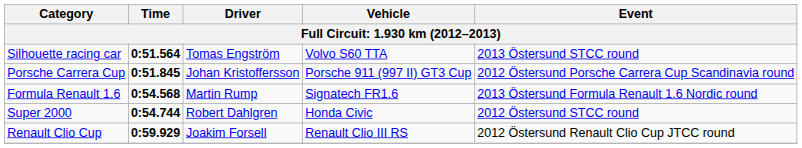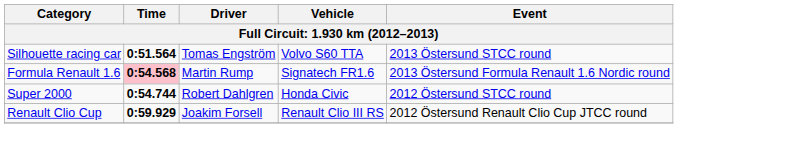 <table class="wikitable">
 <tr>
 <th>Category</th>
 <th>Time</th>
 <th>Driver</th>
 <th>Vehicle</th>
 <th>Event</th>
 </tr>
 <tr>
 <th colspan=5>Full Circuit: 1.930 km (2012–2013)</th>
 </tr>
 <tr>
 <td><a href='#'>Silhouette racing car</a></td>
 <td><strong>0:51.564</strong></td>
 <td><a href='#'>Tomas Engström</a></td>
 <td><a href='#'>Volvo S60 TTA</a></td>
 <td><a href='#'>2013 Östersund STCC round</a></td>
 </tr>
 <tr>
-<td><a href='#'>Porsche Carrera Cup</a></td>
-<td><strong>0:51.845</strong></td>
-<td><a href='#'>Johan Kristoffersson</a></td>
-<td><a href='#'>Porsche 911 (997 II) GT3 Cup</a></td>
-<td><a href='#'>2012 Östersund Porsche Carrera Cup Scandinavia round</a></td>
-</tr>
-<tr>
 <td><a href='#'>Formula Renault 1.6</a></td>
-<td><strong>0:54.568</strong></td>
+<td style="background: pink;"><strong>0:54.568</strong></td>
 <td><a href='#'>Martin Rump</a></td>
 <td><a href='#'>Signatech FR1.6</a></td>
 <td><a href='#'>2013 Östersund Formula Renault 1.6 Nordic round</a></td>
 </tr>
 <tr>
 <td><a href='#'>Super 2000</a></td>
 <td><strong>0:54.744</strong></td>
 <td><a href='#'>Robert Dahlgren</a></td>
 <td><a href='#'>Honda Civic</a></td>
 <td><a href='#'>2012 Östersund STCC round</a></td>
 </tr>
 <tr>
 <td><a href='#'>Renault Clio Cup</a></td>
 <td><strong>0:59.929</strong></td>
 <td><a href='#'>Joakim Forsell</a></td>
 <td><a href='#'>Renault Clio III RS</a></td>
 <td>2012 Östersund Renault Clio Cup JTCC round</td>
 </tr>
 <tr>
 </tr>
 </table>
